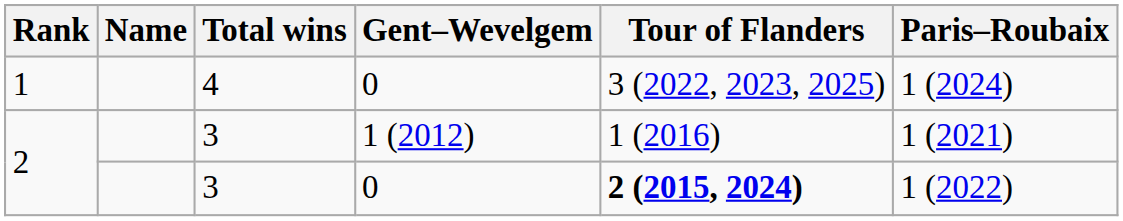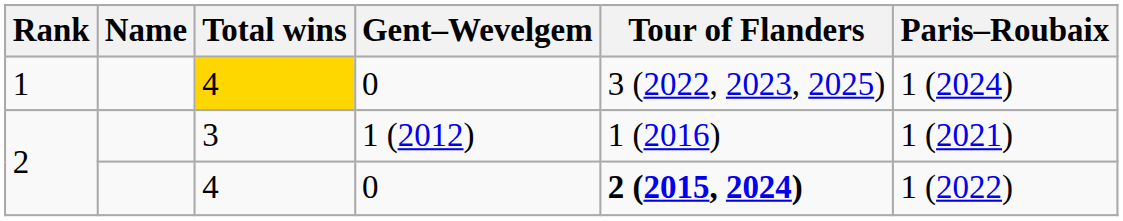 <table class="wikitable sortable">
 <tr>
 <th>Rank</th>
 <th>Name</th>
 <th>Total wins</th>
 <th>Gent–Wevelgem</th>
 <th>Tour of Flanders</th>
 <th>Paris–Roubaix</th>
 </tr>
 <tr>
 <td>1</td>
 <td></td>
-<td>4</td>
+<td style="background: gold;">4</td>
 <td>0</td>
 <td>3 (<a href='#'>2022</a>, <a href='#'>2023</a>, <a href='#'>2025</a>)</td>
 <td>1 (<a href='#'>2024</a>)</td>
 </tr>
 <tr>
 <td rowspan="2">2</td>
 <td></td>
 <td>3</td>
 <td>1 (<a href='#'>2012</a>)</td>
 <td>1 (<a href='#'>2016</a>)</td>
 <td>1 (<a href='#'>2021</a>)</td>
 </tr>
 <tr>
 <td></td>
-<td>3</td>
+<td>4</td>
 <td>0</td>
 <td><strong>2 (<a href='#'>2015</a>, <a href='#'>2024</a>)</strong></td>
 <td>1 (<a href='#'>2022</a>)</td>
 </tr>
 </table>
